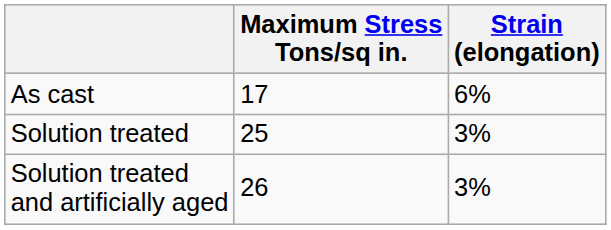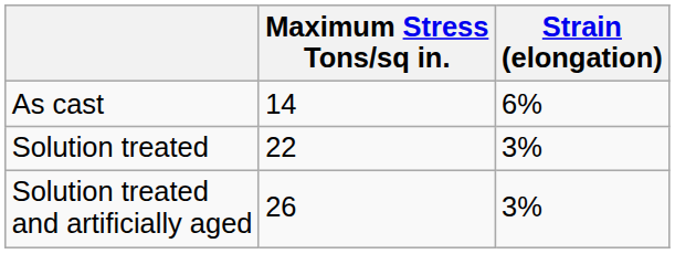 <table class="wikitable">
 <tr>
 <th></th>
 <th>Maximum <a href='#'>Stress</a> <br>Tons/sq in.</th>
 <th><a href='#'>Strain</a> <br>(elongation)</th>
 </tr>
 <tr>
 <td>As cast</td>
-<td>17</td>
+<td>14</td>
 <td>6%</td>
 </tr>
 <tr>
 <td>Solution treated</td>
-<td>25</td>
+<td>22</td>
 <td>3%</td>
 </tr>
 <tr>
 <td>Solution treated <br>and artificially aged</td>
 <td>26</td>
 <td>3%</td>
 </tr>
 </table>
